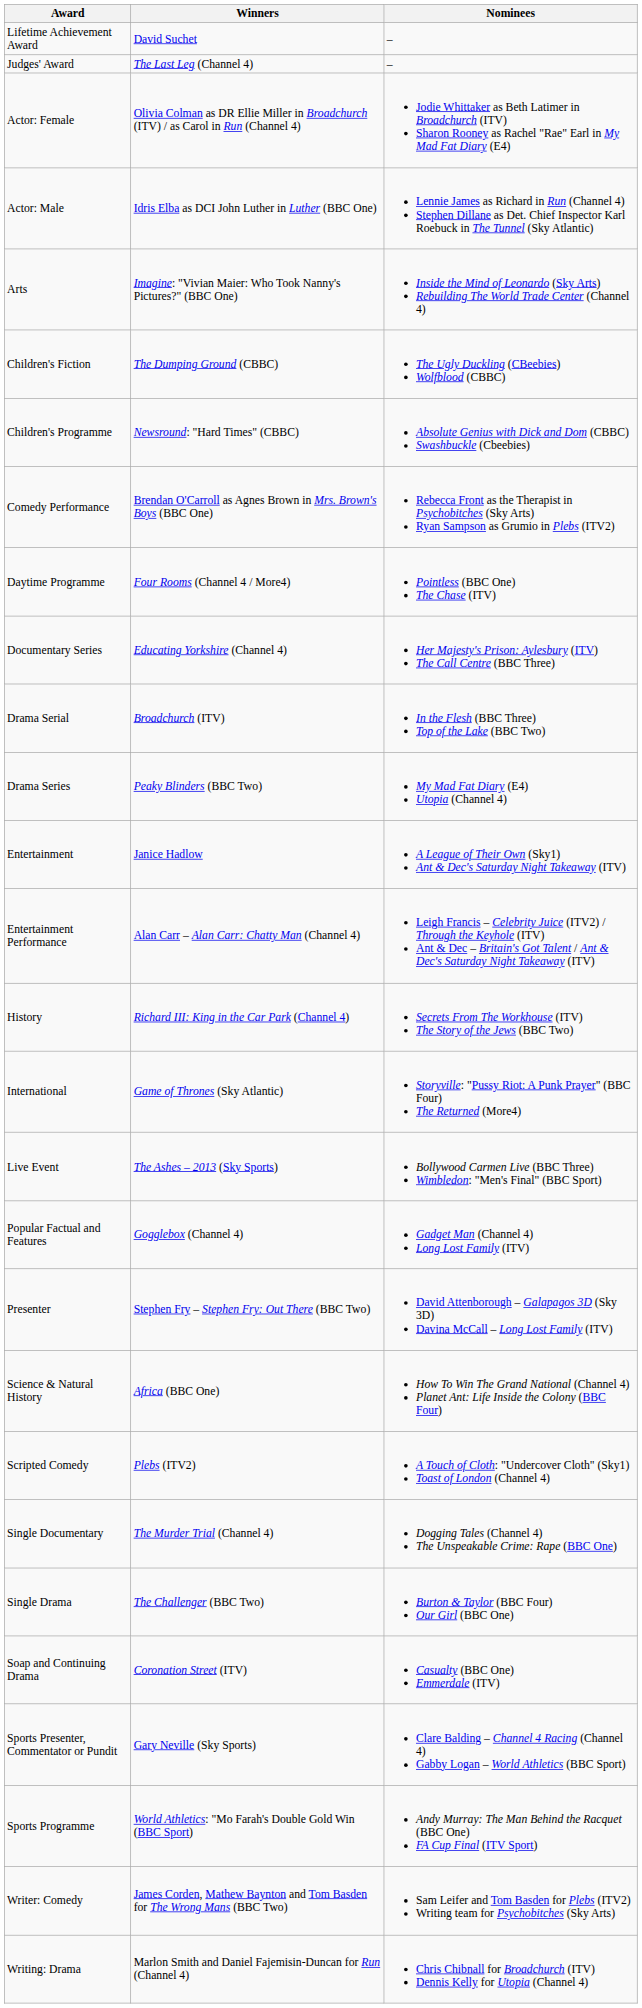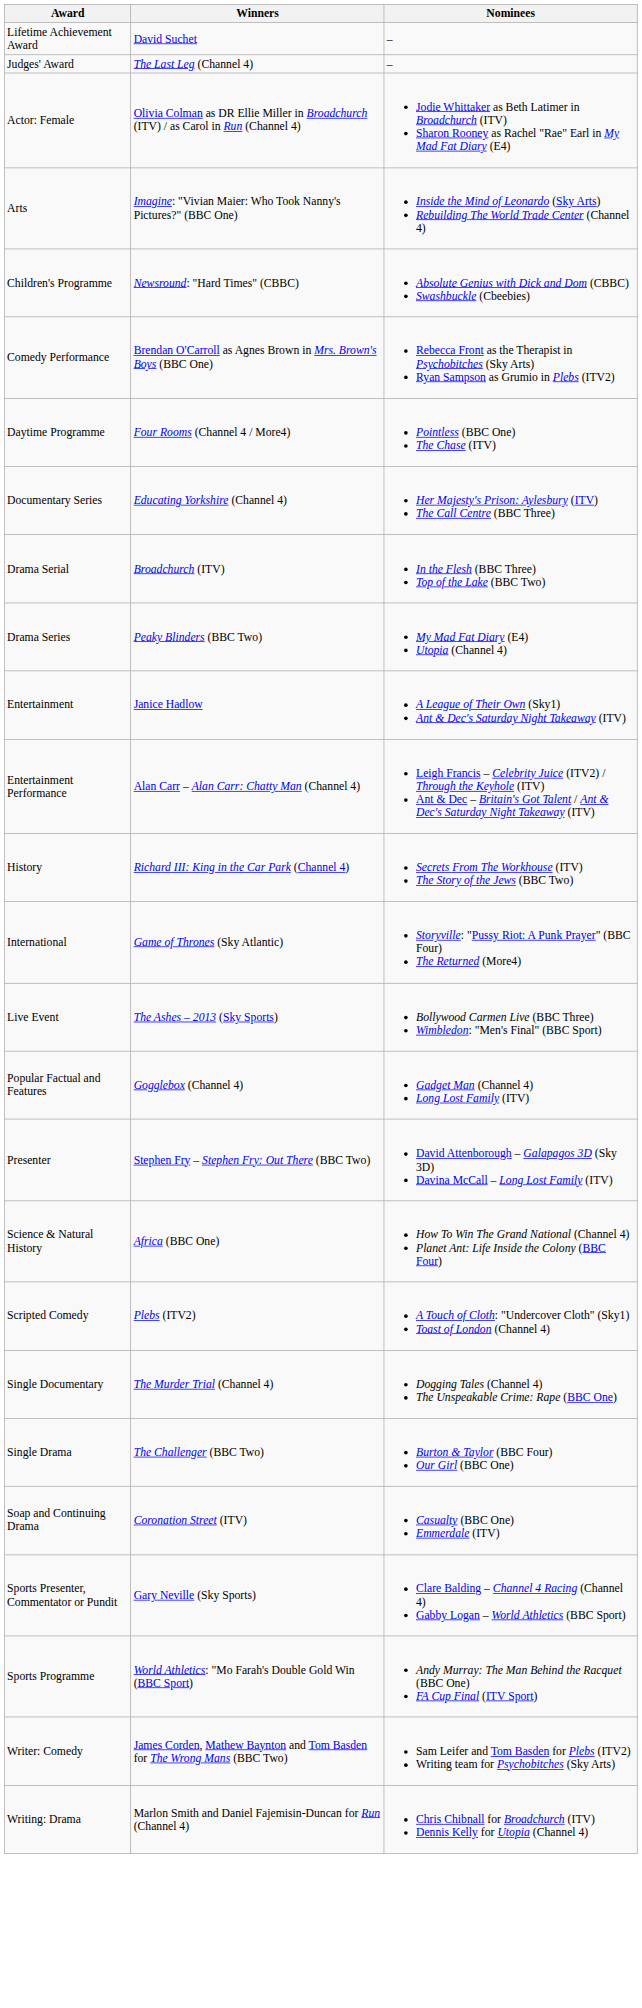 <table class="wikitable">
 <tr>
 <th width="20%">Award</th>
 <th width="40%">Winners</th>
 <th width="40%">Nominees</th>
 </tr>
 <tr>
 <td>Lifetime Achievement Award</td>
 <td><a href='#'>David Suchet</a></td>
 <td>–</td>
 </tr>
 <tr>
 <td>Judges' Award</td>
 <td><em><a href='#'>The Last Leg</a></em> (Channel 4)</td>
 <td>–</td>
 </tr>
 <tr>
 <td>Actor: Female</td>
 <td><a href='#'>Olivia Colman</a> as DR Ellie Miller in <em><a href='#'>Broadchurch</a></em> (ITV)  / as Carol in <em><a href='#'>Run</a></em> (Channel 4)</td>
 <td><br><ul><li><a href='#'>Jodie Whittaker</a> as Beth Latimer in <em><a href='#'>Broadchurch</a></em> (ITV)</li><li><a href='#'>Sharon Rooney</a> as Rachel "Rae" Earl in <em><a href='#'>My Mad Fat Diary</a></em> (E4)</li></ul></td>
 </tr>
 <tr>
-<td>Actor: Male</td>
-<td><a href='#'>Idris Elba</a> as DCI John Luther in <em><a href='#'>Luther</a></em> (BBC One)</td>
-<td><br><ul><li><a href='#'>Lennie James</a> as Richard in <em><a href='#'>Run</a></em> (Channel 4)</li><li><a href='#'>Stephen Dillane</a> as Det. Chief Inspector Karl Roebuck in <em><a href='#'>The Tunnel</a></em> (Sky Atlantic)</li></ul></td>
-</tr>
-<tr>
 <td>Arts</td>
 <td><em><a href='#'>Imagine</a></em>: "Vivian Maier: Who Took Nanny's Pictures?" (BBC One)</td>
 <td><br><ul><li><em><a href='#'>Inside the Mind of Leonardo</a></em> (<a href='#'>Sky Arts</a>)</li><li><em><a href='#'>Rebuilding The World Trade Center</a></em> (Channel 4)</li></ul></td>
-</tr>
-<tr>
-<td>Children's Fiction</td>
-<td><em><a href='#'>The Dumping Ground</a></em> (CBBC)</td>
-<td><br><ul><li><em><a href='#'>The Ugly Duckling</a></em> (<a href='#'>CBeebies</a>)</li><li><em><a href='#'>Wolfblood</a></em> (CBBC)</li></ul></td>
 </tr>
 <tr>
 <td>Children's Programme</td>
 <td><em><a href='#'>Newsround</a></em>: "Hard Times" (CBBC)</td>
 <td><br><ul><li><em><a href='#'>Absolute Genius with Dick and Dom</a></em> (CBBC)</li><li><em><a href='#'>Swashbuckle</a></em> (Cbeebies)</li></ul></td>
 </tr>
 <tr>
 <td>Comedy Performance</td>
 <td><a href='#'>Brendan O'Carroll</a> as Agnes Brown in <em><a href='#'>Mrs. Brown's Boys</a></em> (BBC One)</td>
 <td><br><ul><li><a href='#'>Rebecca Front</a> as the Therapist in <em><a href='#'>Psychobitches</a></em> (Sky Arts)</li><li><a href='#'>Ryan Sampson</a> as Grumio in <em><a href='#'>Plebs</a></em> (ITV2)</li></ul></td>
 </tr>
 <tr>
 <td>Daytime Programme</td>
 <td><em><a href='#'>Four Rooms</a></em> (Channel 4 / More4)</td>
 <td><br><ul><li><em><a href='#'>Pointless</a></em> (BBC One)</li><li><em><a href='#'>The Chase</a></em> (ITV)</li></ul></td>
 </tr>
 <tr>
 <td>Documentary Series</td>
 <td><em><a href='#'>Educating Yorkshire</a></em> (Channel 4)</td>
 <td><br><ul><li><em><a href='#'>Her Majesty's Prison: Aylesbury</a></em> (<a href='#'>ITV</a>)</li><li><em><a href='#'>The Call Centre</a></em> (BBC Three)</li></ul></td>
 </tr>
 <tr>
 <td>Drama Serial</td>
 <td><em><a href='#'>Broadchurch</a></em> (ITV)</td>
 <td><br><ul><li><em><a href='#'>In the Flesh</a></em> (BBC Three)</li><li><em><a href='#'>Top of the Lake</a></em> (BBC Two)</li></ul></td>
 </tr>
 <tr>
 <td>Drama Series</td>
 <td><em><a href='#'>Peaky Blinders</a></em> (BBC Two)</td>
 <td><br><ul><li><em><a href='#'>My Mad Fat Diary</a></em> (E4)</li><li><em><a href='#'>Utopia</a></em> (Channel 4)</li></ul></td>
 </tr>
 <tr>
 <td>Entertainment</td>
 <td><a href='#'>Janice Hadlow</a></td>
 <td><br><ul><li><em><a href='#'>A League of Their Own</a></em> (Sky1)</li><li><em><a href='#'>Ant & Dec's Saturday Night Takeaway</a></em> (ITV)</li></ul></td>
 </tr>
 <tr>
 <td>Entertainment Performance</td>
 <td><a href='#'>Alan Carr</a> – <em><a href='#'>Alan Carr: Chatty Man</a></em> (Channel 4)</td>
 <td><br><ul><li><a href='#'>Leigh Francis</a> – <em><a href='#'>Celebrity Juice</a></em> (ITV2) / <em><a href='#'>Through the Keyhole</a></em> (ITV)</li><li><a href='#'>Ant & Dec</a> – <em><a href='#'>Britain's Got Talent</a></em> / <em><a href='#'>Ant & Dec's Saturday Night Takeaway</a></em> (ITV)</li></ul></td>
 </tr>
 <tr>
 <td>History</td>
 <td><em><a href='#'>Richard III: King in the Car Park</a></em> (<a href='#'>Channel 4</a>)</td>
 <td><br><ul><li><em><a href='#'>Secrets From The Workhouse</a></em> (ITV)</li><li><em><a href='#'>The Story of the Jews</a></em> (BBC Two)</li></ul></td>
 </tr>
 <tr>
 <td>International</td>
 <td><em><a href='#'>Game of Thrones</a></em> (Sky Atlantic)</td>
 <td><br><ul><li><em><a href='#'>Storyville</a></em>: "<a href='#'>Pussy Riot: A Punk Prayer</a>" (BBC Four)</li><li><em><a href='#'>The Returned</a></em> (More4)</li></ul></td>
 </tr>
 <tr>
 <td>Live Event</td>
 <td><em><a href='#'>The Ashes – 2013</a></em> (<a href='#'>Sky Sports</a>)</td>
 <td><br><ul><li><em>Bollywood Carmen Live</em> (BBC Three)</li><li><em><a href='#'>Wimbledon</a></em>: "Men's Final" (BBC Sport)</li></ul></td>
 </tr>
 <tr>
 <td>Popular Factual and Features</td>
 <td><em><a href='#'>Gogglebox</a></em> (Channel 4)</td>
 <td><br><ul><li><em><a href='#'>Gadget Man</a></em> (Channel 4)</li><li><em><a href='#'>Long Lost Family</a></em> (ITV)</li></ul></td>
 </tr>
 <tr>
 <td>Presenter</td>
 <td><a href='#'>Stephen Fry</a> – <em><a href='#'>Stephen Fry: Out There</a></em> (BBC Two)</td>
 <td><br><ul><li><a href='#'>David Attenborough</a> – <em><a href='#'>Galapagos 3D</a></em> (Sky 3D)</li><li><a href='#'>Davina McCall</a> – <em><a href='#'>Long Lost Family</a></em> (ITV)</li></ul></td>
 </tr>
 <tr>
 <td>Science & Natural History</td>
 <td><em><a href='#'>Africa</a></em> (BBC One)</td>
 <td><br><ul><li><em>How To Win The Grand National</em> (Channel 4)</li><li><em>Planet Ant: Life Inside the Colony</em> (<a href='#'>BBC Four</a>)</li></ul></td>
 </tr>
 <tr>
 <td>Scripted Comedy</td>
 <td><em><a href='#'>Plebs</a></em> (ITV2)</td>
 <td><br><ul><li><em><a href='#'>A Touch of Cloth</a></em>: "Undercover Cloth" (Sky1)</li><li><em><a href='#'>Toast of London</a></em> (Channel 4)</li></ul></td>
 </tr>
 <tr>
 <td>Single Documentary</td>
 <td><em><a href='#'>The Murder Trial</a></em> (Channel 4)</td>
 <td><br><ul><li><em>Dogging Tales</em> (Channel 4)</li><li><em>The Unspeakable Crime: Rape</em> (<a href='#'>BBC One</a>)</li></ul></td>
 </tr>
 <tr>
 <td>Single Drama</td>
 <td><em><a href='#'>The Challenger</a></em> (BBC Two)</td>
 <td><br><ul><li><em><a href='#'>Burton & Taylor</a></em> (BBC Four)</li><li><em><a href='#'>Our Girl</a></em> (BBC One)</li></ul></td>
 </tr>
 <tr>
 <td>Soap and Continuing Drama</td>
 <td><em><a href='#'>Coronation Street</a></em> (ITV)</td>
 <td><br><ul><li><em><a href='#'>Casualty</a></em> (BBC One)</li><li><em><a href='#'>Emmerdale</a></em> (ITV)</li></ul></td>
 </tr>
 <tr>
 <td>Sports Presenter, Commentator or Pundit</td>
 <td><a href='#'>Gary Neville</a> (Sky Sports)</td>
 <td><br><ul><li><a href='#'>Clare Balding</a> – <em><a href='#'>Channel 4 Racing</a></em> (Channel 4)</li><li><a href='#'>Gabby Logan</a> – <em><a href='#'>World Athletics</a></em> (BBC Sport)</li></ul></td>
 </tr>
 <tr>
 <td>Sports Programme</td>
 <td><em><a href='#'>World Athletics</a></em>: "Mo Farah's Double Gold Win (<a href='#'>BBC Sport</a>)</td>
 <td><br><ul><li><em>Andy Murray: The Man Behind the Racquet</em> (BBC One)</li><li><em><a href='#'>FA Cup Final</a></em> (<a href='#'>ITV Sport</a>)</li></ul></td>
 </tr>
 <tr>
 <td>Writer: Comedy</td>
 <td><a href='#'>James Corden</a>, <a href='#'>Mathew Baynton</a> and <a href='#'>Tom Basden</a> for <em><a href='#'>The Wrong Mans</a></em> (BBC Two)</td>
 <td><br><ul><li>Sam Leifer and <a href='#'>Tom Basden</a> for <em><a href='#'>Plebs</a></em> (ITV2)</li><li>Writing team for <em><a href='#'>Psychobitches</a></em> (Sky Arts)</li></ul></td>
 </tr>
 <tr>
 <td>Writing: Drama</td>
 <td>Marlon Smith and Daniel Fajemisin-Duncan for <em><a href='#'>Run</a></em> (Channel 4)</td>
 <td><br><ul><li><a href='#'>Chris Chibnall</a> for <em><a href='#'>Broadchurch</a></em> (ITV)</li><li><a href='#'>Dennis Kelly</a> for <em><a href='#'>Utopia</a></em> (Channel 4)</li></ul></td>
 </tr>
 </table>
